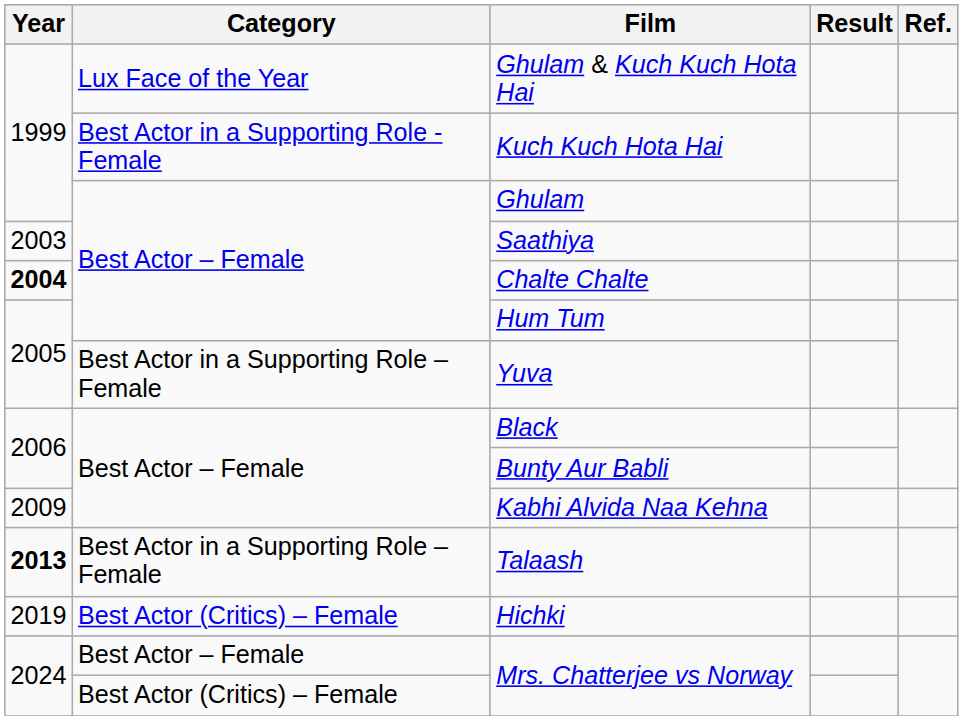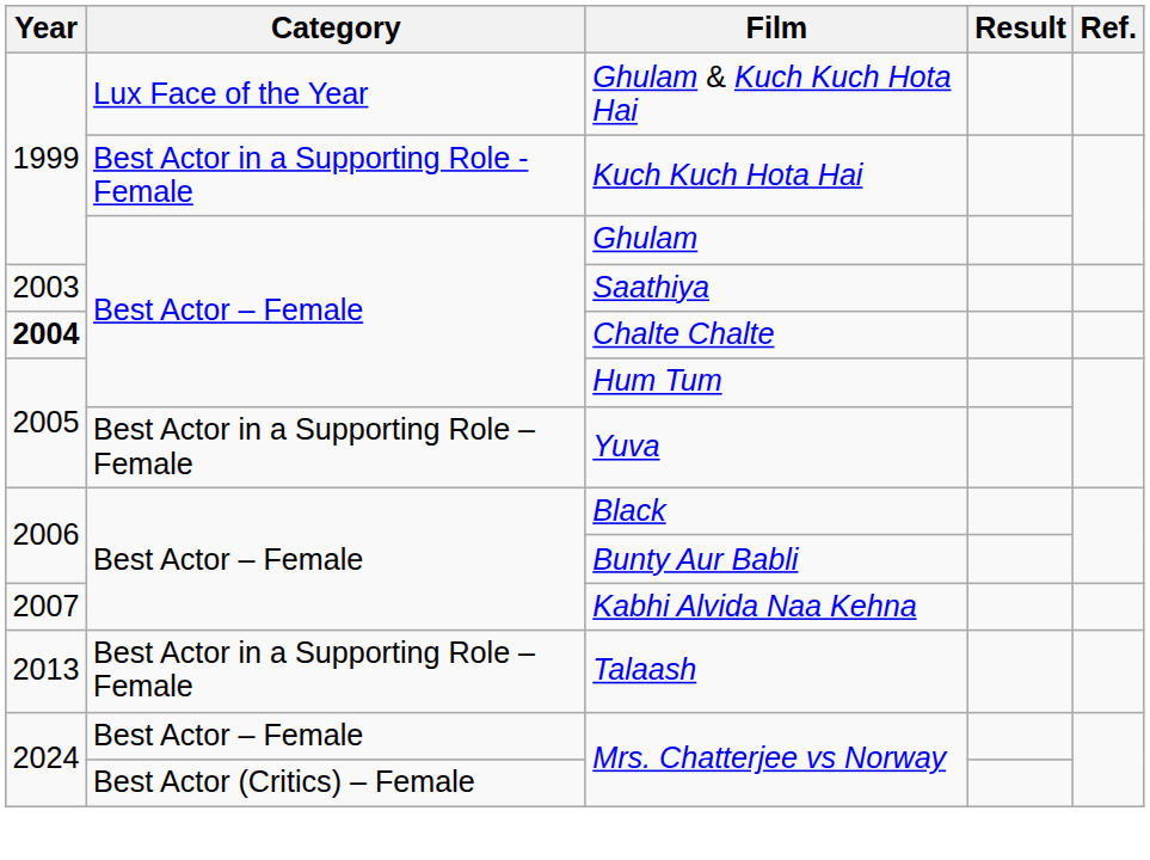 <table class="wikitable">
 <tr>
 <th>Year</th>
 <th>Category</th>
 <th>Film</th>
 <th>Result</th>
 <th>Ref.</th>
 </tr>
 <tr>
 <td rowspan="3">1999</td>
 <td><a href='#'>Lux Face of the Year</a></td>
 <td><em><a href='#'>Ghulam</a></em> & <em><a href='#'>Kuch Kuch Hota Hai</a></em></td>
 <td></td>
 <td></td>
 </tr>
 <tr>
 <td><a href='#'>Best Actor in a Supporting Role - Female</a></td>
 <td><em><a href='#'>Kuch Kuch Hota Hai</a></em></td>
 <td></td>
 <td rowspan="2"></td>
 </tr>
 <tr>
 <td rowspan="4"><a href='#'>Best Actor – Female</a></td>
 <td><em><a href='#'>Ghulam</a></em></td>
 <td></td>
 </tr>
 <tr>
 <td>2003</td>
 <td><em><a href='#'>Saathiya</a></em></td>
 <td></td>
 <td></td>
 </tr>
 <tr>
 <td><strong>2004</strong></td>
 <td><em><a href='#'>Chalte Chalte</a></em></td>
 <td></td>
 <td></td>
 </tr>
 <tr>
 <td rowspan="2">2005</td>
 <td><em><a href='#'>Hum Tum</a></em></td>
 <td></td>
 <td rowspan="2"></td>
 </tr>
 <tr>
 <td>Best Actor in a Supporting Role – Female</td>
 <td><em><a href='#'>Yuva</a></em></td>
 <td></td>
 </tr>
 <tr>
 <td rowspan="2">2006</td>
 <td rowspan="3">Best Actor – Female</td>
 <td><em><a href='#'>Black</a></em></td>
 <td></td>
 <td rowspan="2"></td>
 </tr>
 <tr>
 <td><em><a href='#'>Bunty Aur Babli</a></em></td>
 <td></td>
 </tr>
 <tr>
-<td>2009</td>
+<td>2007</td>
 <td><em><a href='#'>Kabhi Alvida Naa Kehna</a></em></td>
 <td></td>
 <td></td>
 </tr>
 <tr>
-<td><strong>2013</strong></td>
+<td>2013</td>
 <td>Best Actor in a Supporting Role – Female</td>
 <td><em><a href='#'>Talaash</a></em></td>
-<td></td>
-<td></td>
-</tr>
-<tr>
-<td>2019</td>
-<td><a href='#'>Best Actor (Critics) – Female</a></td>
-<td><em><a href='#'>Hichki</a></em></td>
 <td></td>
 <td></td>
 </tr>
 <tr>
 <td rowspan="2">2024</td>
 <td>Best Actor – Female</td>
 <td rowspan="2"><em><a href='#'>Mrs. Chatterjee vs Norway</a></em></td>
 <td></td>
 <td rowspan="2"></td>
 </tr>
 <tr>
 <td>Best Actor (Critics) – Female</td>
 <td></td>
 </tr>
 </table>
